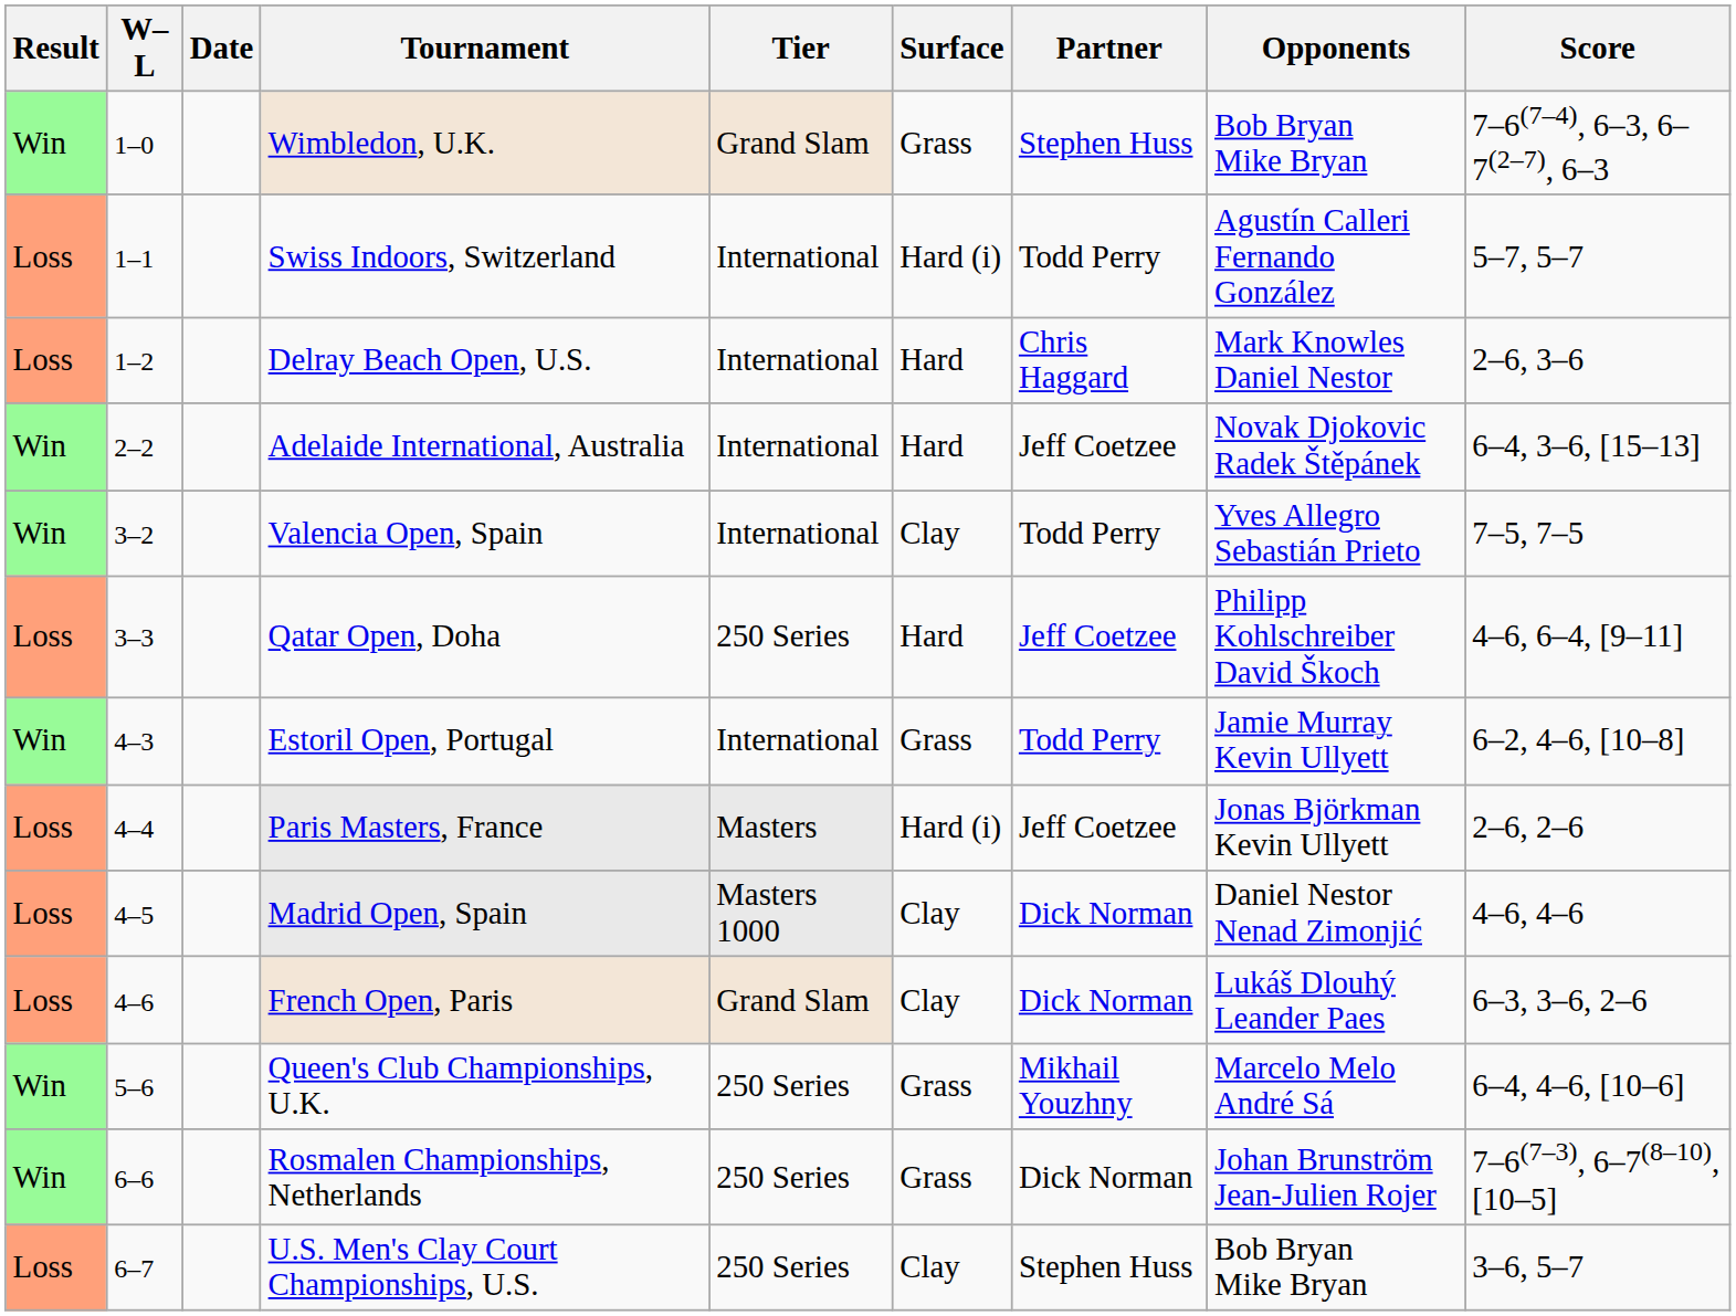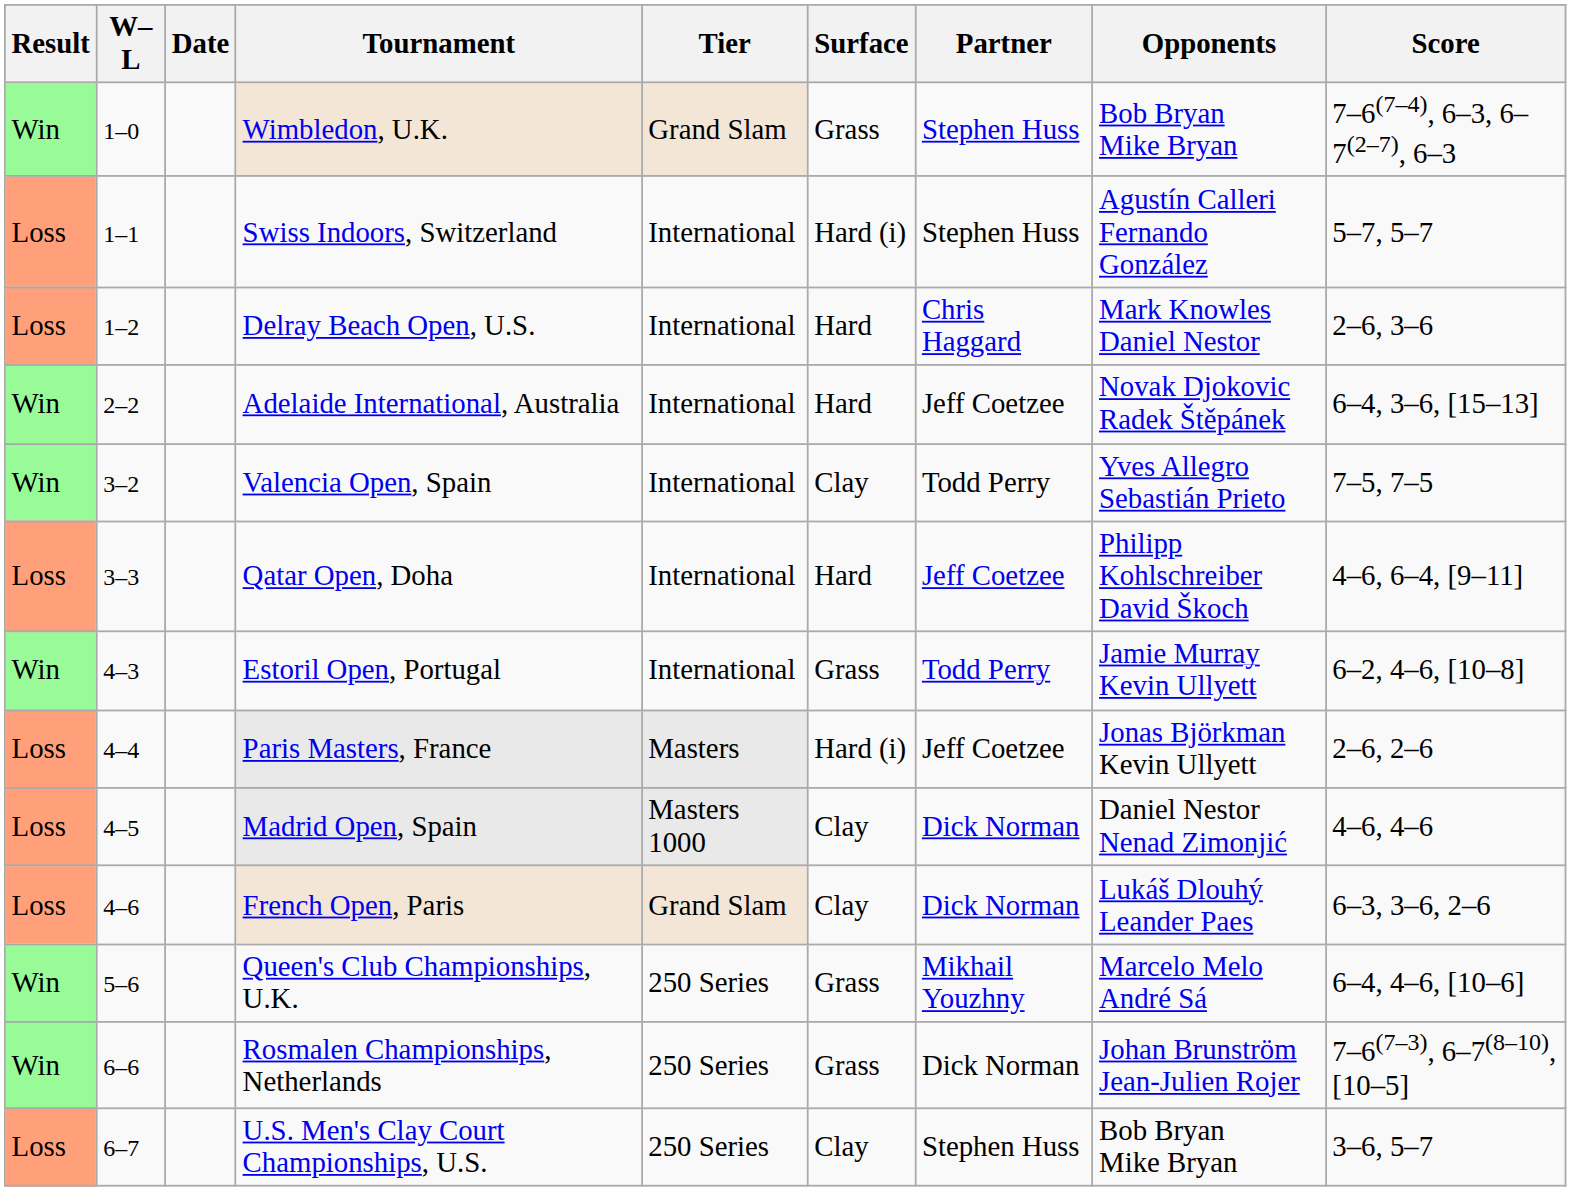 <table class="sortable wikitable">
 <tr>
 <th>Result</th>
 <th class="unsortable">W–L</th>
 <th>Date</th>
 <th>Tournament</th>
 <th>Tier</th>
 <th>Surface</th>
 <th>Partner</th>
 <th>Opponents</th>
 <th class="unsortable">Score</th>
 </tr>
 <tr>
 <td style="background:#98fb98;">Win</td>
 <td><small>1–0</small></td>
 <td><a href='#'></a></td>
 <td style="background:#F3E6D7;"><a href='#'>Wimbledon</a>, U.K.</td>
 <td style="background:#F3E6D7;">Grand Slam</td>
 <td>Grass</td>
 <td> <a href='#'>Stephen Huss</a></td>
 <td> <a href='#'>Bob Bryan</a><br> <a href='#'>Mike Bryan</a></td>
 <td>7–6<sup>(7–4)</sup>, 6–3, 6–7<sup>(2–7)</sup>, 6–3</td>
 </tr>
 <tr>
 <td style="background:#ffa07a;">Loss</td>
 <td><small>1–1</small></td>
 <td><a href='#'></a></td>
 <td><a href='#'>Swiss Indoors</a>, Switzerland</td>
 <td>International</td>
 <td>Hard (i)</td>
-<td> Todd Perry</td>
+<td> Stephen Huss</td>
 <td> <a href='#'>Agustín Calleri</a><br> <a href='#'>Fernando González</a></td>
 <td>5–7, 5–7</td>
 </tr>
 <tr>
 <td style="background:#ffa07a;">Loss</td>
 <td><small>1–2</small></td>
 <td><a href='#'></a></td>
 <td><a href='#'>Delray Beach Open</a>, U.S.</td>
 <td>International</td>
 <td>Hard</td>
 <td> <a href='#'>Chris Haggard</a></td>
 <td> <a href='#'>Mark Knowles</a><br> <a href='#'>Daniel Nestor</a></td>
 <td>2–6, 3–6</td>
 </tr>
 <tr>
 <td style="background:#98fb98;">Win</td>
 <td><small>2–2</small></td>
 <td><a href='#'></a></td>
 <td><a href='#'>Adelaide International</a>, Australia</td>
 <td>International</td>
 <td>Hard</td>
 <td> Jeff Coetzee</td>
 <td> <a href='#'>Novak Djokovic</a><br> <a href='#'>Radek Štěpánek</a></td>
 <td>6–4, 3–6, [15–13]</td>
 </tr>
 <tr>
 <td style="background:#98fb98;">Win</td>
 <td><small>3–2</small></td>
 <td><a href='#'></a></td>
 <td><a href='#'>Valencia Open</a>, Spain</td>
 <td>International</td>
 <td>Clay</td>
 <td> Todd Perry</td>
 <td> <a href='#'>Yves Allegro</a><br> <a href='#'>Sebastián Prieto</a></td>
 <td>7–5, 7–5</td>
 </tr>
 <tr>
 <td style="background:#ffa07a;">Loss</td>
 <td><small>3–3</small></td>
 <td><a href='#'></a></td>
 <td><a href='#'>Qatar Open</a>, Doha</td>
-<td>250 Series</td>
+<td>International</td>
 <td>Hard</td>
 <td> <a href='#'>Jeff Coetzee</a></td>
 <td> <a href='#'>Philipp Kohlschreiber</a><br> <a href='#'>David Škoch</a></td>
 <td>4–6, 6–4, [9–11]</td>
 </tr>
 <tr>
 <td style="background:#98fb98;">Win</td>
 <td><small>4–3</small></td>
 <td><a href='#'></a></td>
 <td><a href='#'>Estoril Open</a>, Portugal</td>
 <td>International</td>
 <td>Grass</td>
 <td> <a href='#'>Todd Perry</a></td>
 <td> <a href='#'>Jamie Murray</a><br> <a href='#'>Kevin Ullyett</a></td>
 <td>6–2, 4–6, [10–8]</td>
 </tr>
 <tr>
 <td style="background:#ffa07a;">Loss</td>
 <td><small>4–4</small></td>
 <td><a href='#'></a></td>
 <td style="background:#E9E9E9;"><a href='#'>Paris Masters</a>, France</td>
 <td style="background:#E9E9E9;">Masters</td>
 <td>Hard (i)</td>
 <td> Jeff Coetzee</td>
 <td> <a href='#'>Jonas Björkman</a><br> Kevin Ullyett</td>
 <td>2–6, 2–6</td>
 </tr>
 <tr>
 <td style="background:#ffa07a;">Loss</td>
 <td><small>4–5</small></td>
 <td><a href='#'></a></td>
 <td style="background:#E9E9E9;"><a href='#'>Madrid Open</a>, Spain</td>
 <td style="background:#E9E9E9;">Masters 1000</td>
 <td>Clay</td>
 <td> <a href='#'>Dick Norman</a></td>
 <td> Daniel Nestor<br> <a href='#'>Nenad Zimonjić</a></td>
 <td>4–6, 4–6</td>
 </tr>
 <tr>
 <td style="background:#ffa07a;">Loss</td>
 <td><small>4–6</small></td>
 <td><a href='#'></a></td>
 <td style="background:#F3E6D7;"><a href='#'>French Open</a>, Paris</td>
 <td style="background:#F3E6D7;">Grand Slam</td>
 <td>Clay</td>
 <td> <a href='#'>Dick Norman</a></td>
 <td> <a href='#'>Lukáš Dlouhý</a><br> <a href='#'>Leander Paes</a></td>
 <td>6–3, 3–6, 2–6</td>
 </tr>
 <tr>
 <td style="background:#98fb98;">Win</td>
 <td><small>5–6</small></td>
 <td><a href='#'></a></td>
 <td><a href='#'>Queen's Club Championships</a>, U.K.</td>
 <td>250 Series</td>
 <td>Grass</td>
 <td> <a href='#'>Mikhail Youzhny</a></td>
 <td> <a href='#'>Marcelo Melo</a><br> <a href='#'>André Sá</a></td>
 <td>6–4, 4–6, [10–6]</td>
 </tr>
 <tr>
 <td style="background:#98fb98;">Win</td>
 <td><small>6–6</small></td>
 <td><a href='#'></a></td>
 <td><a href='#'>Rosmalen Championships</a>, Netherlands</td>
 <td>250 Series</td>
 <td>Grass</td>
 <td> Dick Norman</td>
 <td> <a href='#'>Johan Brunström</a><br> <a href='#'>Jean-Julien Rojer</a></td>
 <td>7–6<sup>(7–3)</sup>, 6–7<sup>(8–10)</sup>, [10–5]</td>
 </tr>
 <tr>
 <td style="background:#ffa07a;">Loss</td>
 <td><small>6–7</small></td>
 <td><a href='#'></a></td>
 <td><a href='#'>U.S. Men's Clay Court Championships</a>, U.S.</td>
 <td>250 Series</td>
 <td>Clay</td>
 <td> Stephen Huss</td>
 <td> Bob Bryan<br> Mike Bryan</td>
 <td>3–6, 5–7</td>
 </tr>
 </table>
